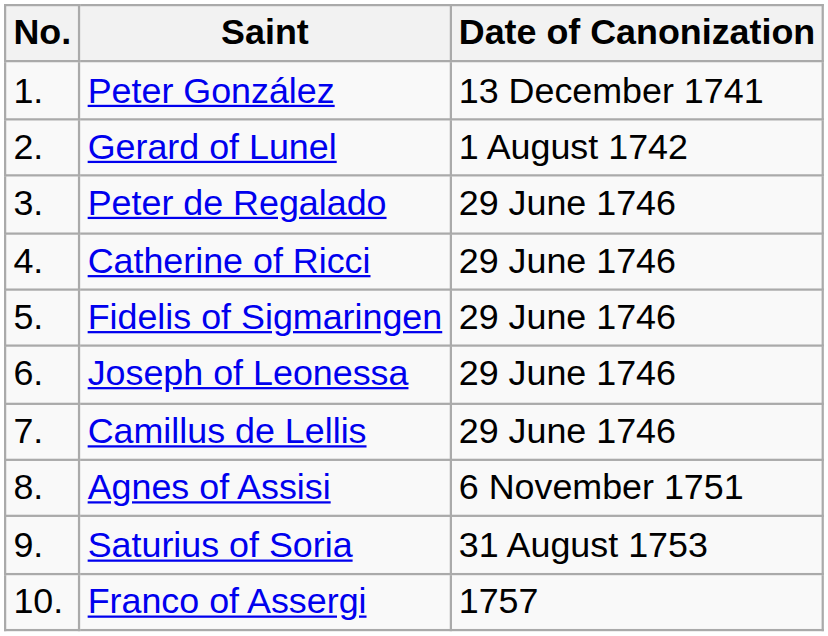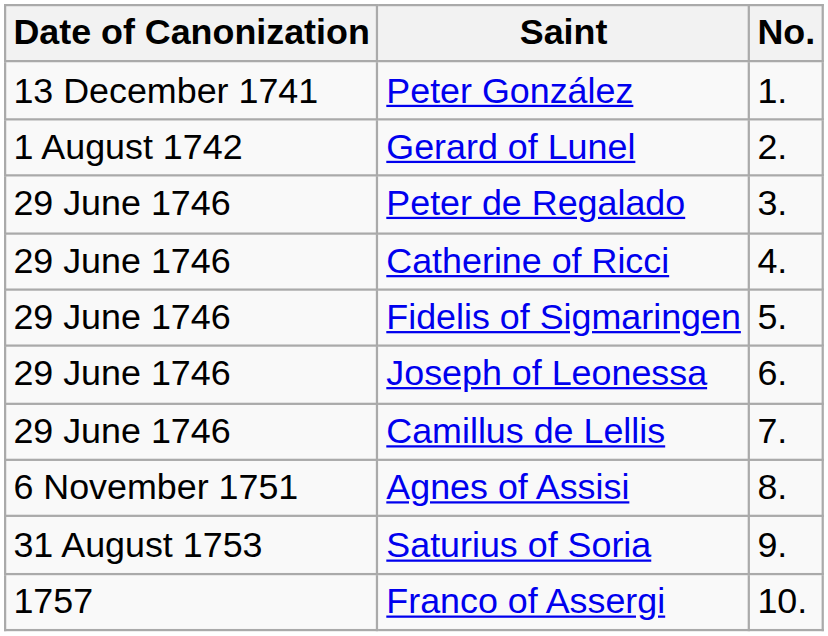 <table class="wikitable">
 <tr>
+<th>Date of Canonization</th>
+<th>Saint</th>
 <th>No.</th>
-<th>Saint</th>
-<th>Date of Canonization</th>
 </tr>
 <tr>
+<td>13 December 1741</td>
+<td><a href='#'>Peter González</a></td>
 <td>1.</td>
-<td><a href='#'>Peter González</a></td>
-<td>13 December 1741</td>
 </tr>
 <tr>
+<td>1 August 1742</td>
+<td><a href='#'>Gerard of Lunel</a></td>
 <td>2.</td>
-<td><a href='#'>Gerard of Lunel</a></td>
-<td>1 August 1742</td>
 </tr>
 <tr>
+<td>29 June 1746</td>
+<td><a href='#'>Peter de Regalado</a></td>
 <td>3.</td>
-<td><a href='#'>Peter de Regalado</a></td>
-<td>29 June 1746</td>
 </tr>
 <tr>
+<td>29 June 1746</td>
+<td><a href='#'>Catherine of Ricci</a></td>
 <td>4.</td>
-<td><a href='#'>Catherine of Ricci</a></td>
-<td>29 June 1746</td>
 </tr>
 <tr>
+<td>29 June 1746</td>
+<td><a href='#'>Fidelis of Sigmaringen</a></td>
 <td>5.</td>
-<td><a href='#'>Fidelis of Sigmaringen</a></td>
-<td>29 June 1746</td>
 </tr>
 <tr>
+<td>29 June 1746</td>
+<td><a href='#'>Joseph of Leonessa</a></td>
 <td>6.</td>
-<td><a href='#'>Joseph of Leonessa</a></td>
-<td>29 June 1746</td>
 </tr>
 <tr>
+<td>29 June 1746</td>
+<td><a href='#'>Camillus de Lellis</a></td>
 <td>7.</td>
-<td><a href='#'>Camillus de Lellis</a></td>
-<td>29 June 1746</td>
 </tr>
 <tr>
+<td>6 November 1751</td>
+<td><a href='#'>Agnes of Assisi</a></td>
 <td>8.</td>
-<td><a href='#'>Agnes of Assisi</a></td>
-<td>6 November 1751</td>
 </tr>
 <tr>
+<td>31 August 1753</td>
+<td><a href='#'>Saturius of Soria</a></td>
 <td>9.</td>
-<td><a href='#'>Saturius of Soria</a></td>
-<td>31 August 1753</td>
 </tr>
 <tr>
+<td>1757</td>
+<td><a href='#'>Franco of Assergi</a></td>
 <td>10.</td>
-<td><a href='#'>Franco of Assergi</a></td>
-<td>1757</td>
 </tr>
 </table>
